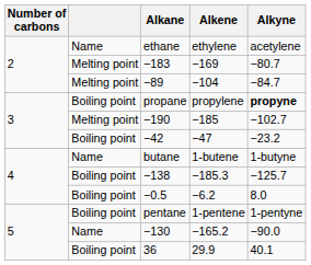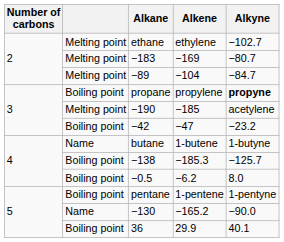 <table class="wikitable">
 <tr>
 <th>Number of<br>carbons</th>
 <th></th>
 <th>Alkane</th>
 <th>Alkene</th>
 <th>Alkyne</th>
 </tr>
 <tr>
 <td rowspan="3">2</td>
-<td>Name</td>
+<td>Melting point</td>
 <td>ethane</td>
 <td>ethylene</td>
-<td>acetylene</td>
+<td>−102.7</td>
 </tr>
 <tr>
 <td>Melting point</td>
 <td>−183</td>
 <td>−169</td>
 <td>−80.7</td>
 </tr>
 <tr>
 <td>Melting point</td>
 <td>−89</td>
 <td>−104</td>
 <td>−84.7</td>
 </tr>
 <tr>
 <td rowspan="3">3</td>
 <td>Boiling point</td>
 <td>propane</td>
 <td>propylene</td>
 <td><strong>propyne</strong></td>
 </tr>
 <tr>
 <td>Melting point</td>
 <td>−190</td>
 <td>−185</td>
-<td>−102.7</td>
+<td>acetylene</td>
 </tr>
 <tr>
 <td>Boiling point</td>
 <td>−42</td>
 <td>−47</td>
 <td>−23.2</td>
 </tr>
 <tr>
 <td rowspan="3">4</td>
 <td>Name</td>
 <td>butane</td>
 <td>1-butene</td>
 <td>1-butyne</td>
 </tr>
 <tr>
 <td>Boiling point</td>
 <td>−138</td>
 <td>−185.3</td>
 <td>−125.7</td>
 </tr>
 <tr>
 <td>Boiling point</td>
 <td>−0.5</td>
 <td>−6.2</td>
 <td>8.0</td>
 </tr>
 <tr>
 <td rowspan="3">5</td>
 <td>Boiling point</td>
 <td>pentane</td>
 <td>1-pentene</td>
 <td>1-pentyne</td>
 </tr>
 <tr>
 <td>Name</td>
 <td>−130</td>
 <td>−165.2</td>
 <td>−90.0</td>
 </tr>
 <tr>
 <td>Boiling point</td>
 <td>36</td>
 <td>29.9</td>
 <td>40.1</td>
 </tr>
 </table>
